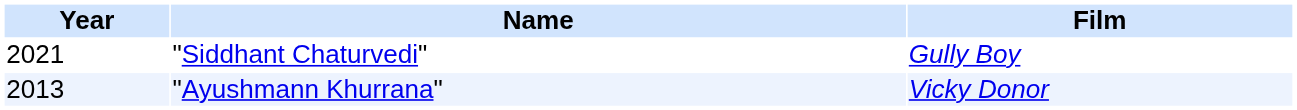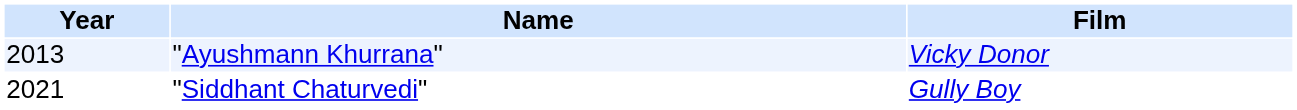 <table cellspacing="1" cellpadding="1" border="0" style="width:50%;">
 <tr style="background:#d1e4fd;">
 <th>Year</th>
 <th>Name</th>
 <th>Film</th>
 </tr>
+<tr style="background:#edf3fe;">
+<td>2013</td>
+<td>"<a href='#'>Ayushmann Khurrana</a>"</td>
+<td><em><a href='#'>Vicky Donor</a></em></td>
+</tr>
 <tr>
 <td>2021</td>
 <td>"<a href='#'>Siddhant Chaturvedi</a>"</td>
 <td><em><a href='#'>Gully Boy</a></em></td>
 </tr>
-<tr style="background:#edf3fe;">
-<td>2013</td>
-<td>"<a href='#'>Ayushmann Khurrana</a>"</td>
-<td><em><a href='#'>Vicky Donor</a></em></td>
-</tr>
 </table>
